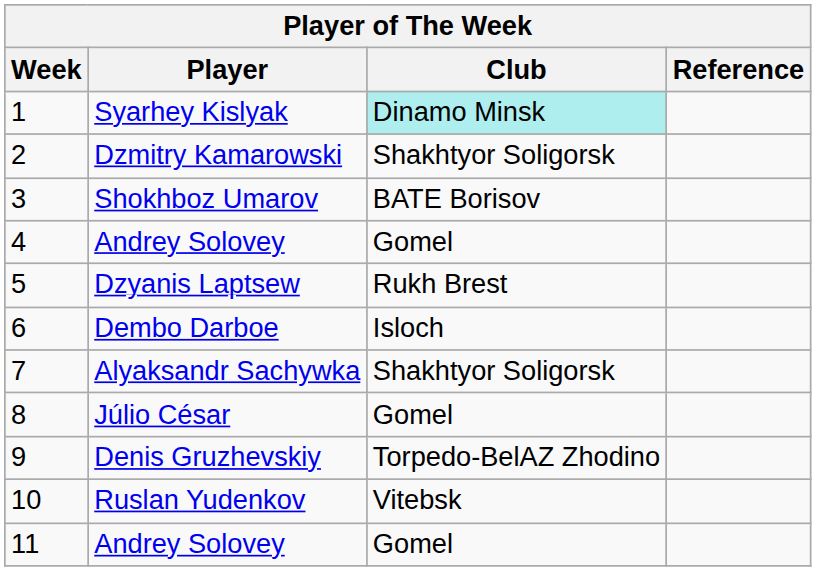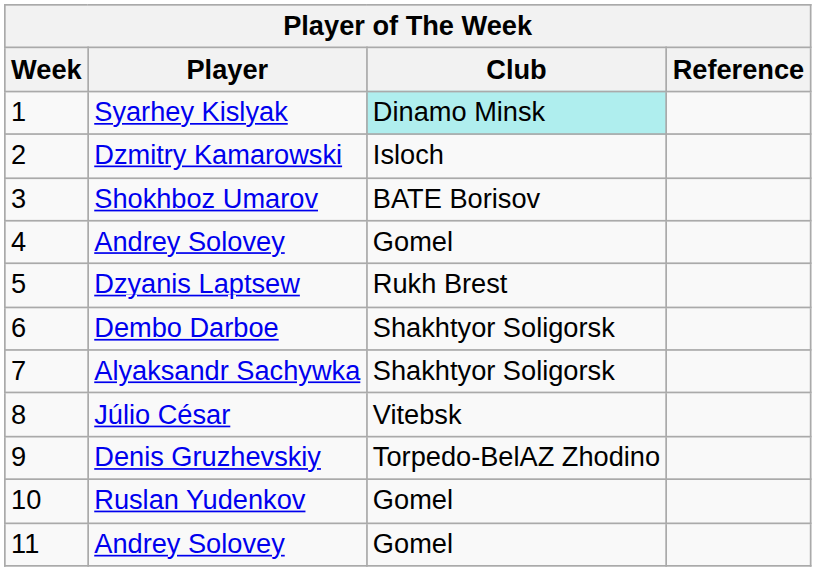 <table class="wikitable collapsible collapsed">
 <tr>
 <th colspan="5">Player of The Week</th>
 </tr>
 <tr>
 <th>Week</th>
 <th>Player</th>
 <th>Club</th>
 <th>Reference</th>
 </tr>
 <tr>
 <td>1</td>
 <td> <a href='#'>Syarhey Kislyak</a></td>
 <td style="background: paleturquoise;">Dinamo Minsk</td>
 <td align=center></td>
 </tr>
 <tr>
 <td>2</td>
 <td> <a href='#'>Dzmitry Kamarowski</a></td>
-<td>Shakhtyor Soligorsk</td>
+<td>Isloch</td>
 <td align=center></td>
 </tr>
 <tr>
 <td>3</td>
 <td> <a href='#'>Shokhboz Umarov</a></td>
 <td>BATE Borisov</td>
 <td align=center></td>
 </tr>
 <tr>
 <td>4</td>
 <td> <a href='#'>Andrey Solovey</a></td>
 <td>Gomel</td>
 <td align=center></td>
 </tr>
 <tr>
 <td>5</td>
 <td> <a href='#'>Dzyanis Laptsew</a></td>
 <td>Rukh Brest</td>
 <td align=center></td>
 </tr>
 <tr>
 <td>6</td>
 <td> <a href='#'>Dembo Darboe</a></td>
-<td>Isloch</td>
+<td>Shakhtyor Soligorsk</td>
 <td align=center></td>
 </tr>
 <tr>
 <td>7</td>
 <td> <a href='#'>Alyaksandr Sachywka</a></td>
 <td>Shakhtyor Soligorsk</td>
 <td align=center></td>
 </tr>
 <tr>
 <td>8</td>
 <td> <a href='#'>Júlio César</a></td>
-<td>Gomel</td>
+<td>Vitebsk</td>
 <td align=center></td>
 </tr>
 <tr>
 <td>9</td>
 <td> <a href='#'>Denis Gruzhevskiy</a></td>
 <td>Torpedo-BelAZ Zhodino</td>
 <td align=center></td>
 </tr>
 <tr>
 <td>10</td>
 <td> <a href='#'>Ruslan Yudenkov</a></td>
-<td>Vitebsk</td>
+<td>Gomel</td>
 <td align=center></td>
 </tr>
 <tr>
 <td>11</td>
 <td> <a href='#'>Andrey Solovey</a></td>
 <td>Gomel</td>
 <td align=center></td>
 </tr>
 </table>
